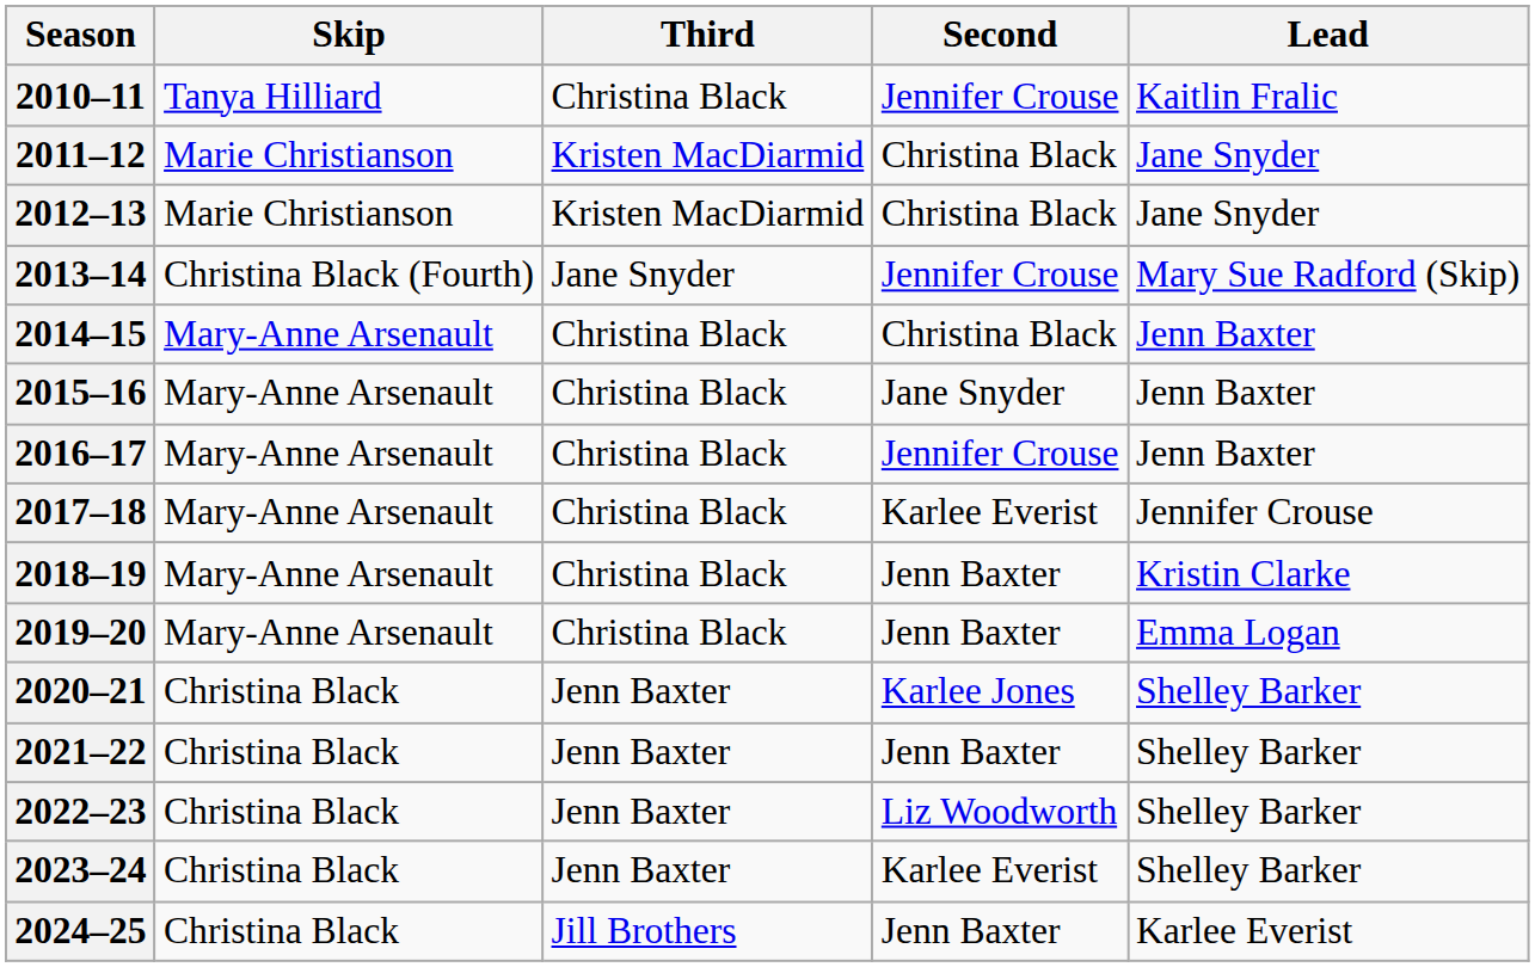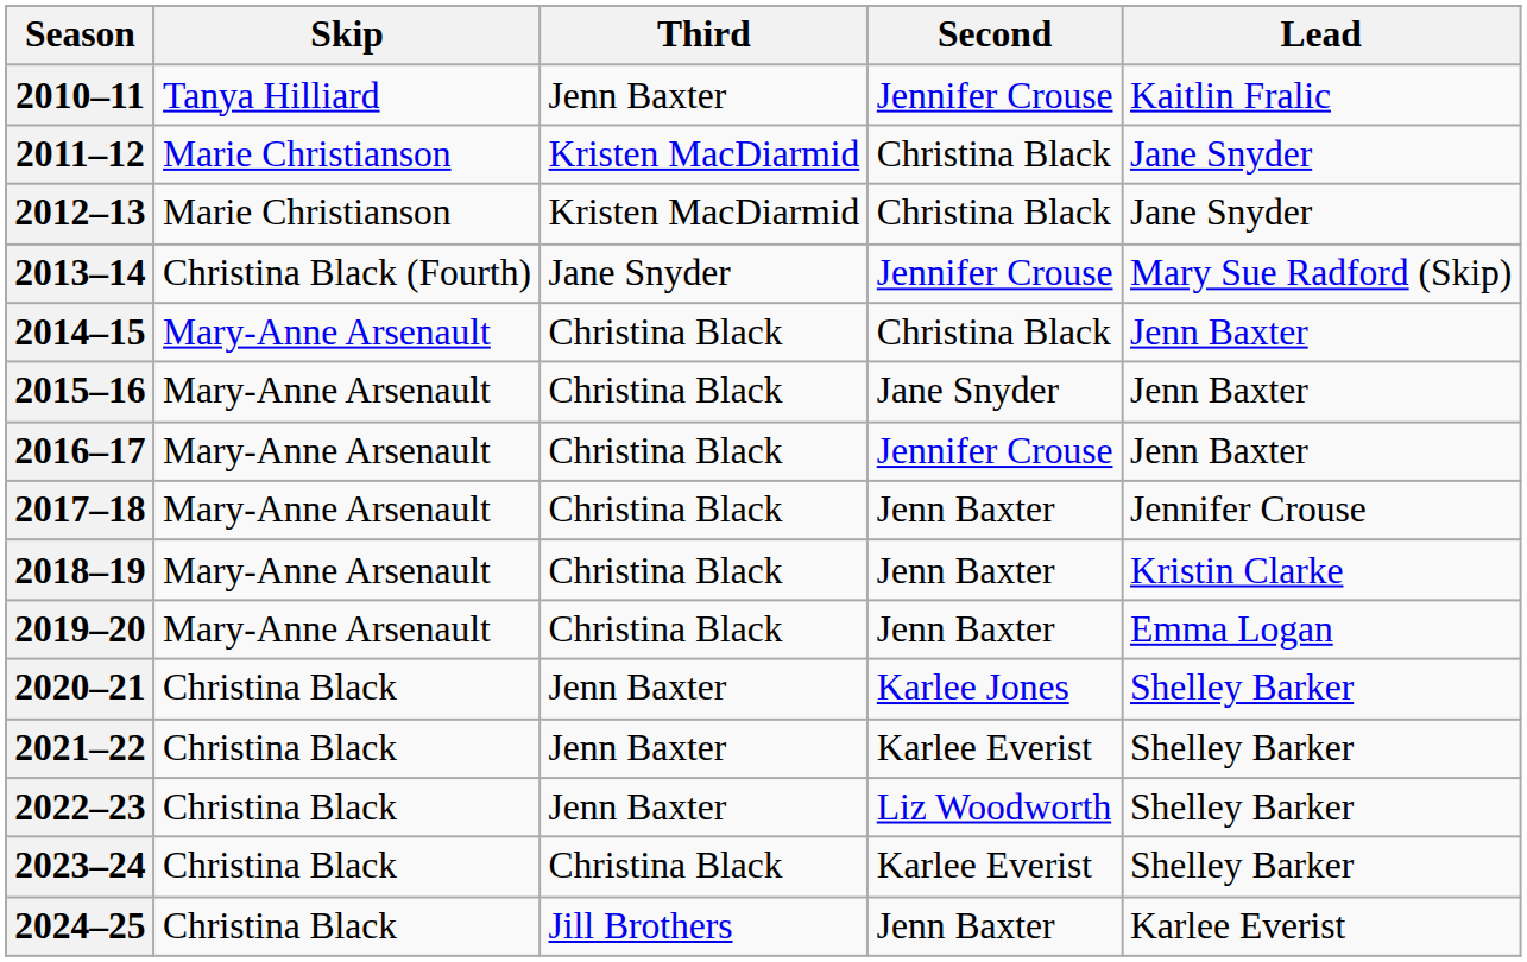 <table class="wikitable">
 <tr>
 <th scope="col">Season</th>
 <th scope="col">Skip</th>
 <th scope="col">Third</th>
 <th scope="col">Second</th>
 <th scope="col">Lead</th>
 </tr>
 <tr>
 <th scope="row">2010–11</th>
 <td><a href='#'>Tanya Hilliard</a></td>
-<td>Christina Black</td>
+<td>Jenn Baxter</td>
 <td><a href='#'>Jennifer Crouse</a></td>
 <td><a href='#'>Kaitlin Fralic</a></td>
 </tr>
 <tr>
 <th scope="row">2011–12</th>
 <td><a href='#'>Marie Christianson</a></td>
 <td><a href='#'>Kristen MacDiarmid</a></td>
 <td>Christina Black</td>
 <td><a href='#'>Jane Snyder</a></td>
 </tr>
 <tr>
 <th scope="row">2012–13</th>
 <td>Marie Christianson</td>
 <td>Kristen MacDiarmid</td>
 <td>Christina Black</td>
 <td>Jane Snyder</td>
 </tr>
 <tr>
 <th scope="row">2013–14</th>
 <td>Christina Black (Fourth)</td>
 <td>Jane Snyder</td>
 <td><a href='#'>Jennifer Crouse</a></td>
 <td><a href='#'>Mary Sue Radford</a> (Skip)</td>
 </tr>
 <tr>
 <th scope="row">2014–15</th>
 <td><a href='#'>Mary-Anne Arsenault</a></td>
 <td>Christina Black</td>
 <td>Christina Black</td>
 <td><a href='#'>Jenn Baxter</a></td>
 </tr>
 <tr>
 <th scope="row">2015–16</th>
 <td>Mary-Anne Arsenault</td>
 <td>Christina Black</td>
 <td>Jane Snyder</td>
 <td>Jenn Baxter</td>
 </tr>
 <tr>
 <th scope="row">2016–17</th>
 <td>Mary-Anne Arsenault</td>
 <td>Christina Black</td>
 <td><a href='#'>Jennifer Crouse</a></td>
 <td>Jenn Baxter</td>
 </tr>
 <tr>
 <th scope="row">2017–18</th>
 <td>Mary-Anne Arsenault</td>
 <td>Christina Black</td>
-<td>Karlee Everist</td>
+<td>Jenn Baxter</td>
 <td>Jennifer Crouse</td>
 </tr>
 <tr>
 <th scope="row">2018–19</th>
 <td>Mary-Anne Arsenault</td>
 <td>Christina Black</td>
 <td>Jenn Baxter</td>
 <td><a href='#'>Kristin Clarke</a></td>
 </tr>
 <tr>
 <th scope="row">2019–20</th>
 <td>Mary-Anne Arsenault</td>
 <td>Christina Black</td>
 <td>Jenn Baxter</td>
 <td><a href='#'>Emma Logan</a></td>
 </tr>
 <tr>
 <th scope="row">2020–21</th>
 <td>Christina Black</td>
 <td>Jenn Baxter</td>
 <td><a href='#'>Karlee Jones</a></td>
 <td><a href='#'>Shelley Barker</a></td>
 </tr>
 <tr>
 <th scope="row">2021–22</th>
 <td>Christina Black</td>
 <td>Jenn Baxter</td>
-<td>Jenn Baxter</td>
+<td>Karlee Everist</td>
 <td>Shelley Barker</td>
 </tr>
 <tr>
 <th scope="row">2022–23</th>
 <td>Christina Black</td>
 <td>Jenn Baxter</td>
 <td><a href='#'>Liz Woodworth</a></td>
 <td>Shelley Barker</td>
 </tr>
 <tr>
 <th scope="row">2023–24</th>
 <td>Christina Black</td>
-<td>Jenn Baxter</td>
+<td>Christina Black</td>
 <td>Karlee Everist</td>
 <td>Shelley Barker</td>
 </tr>
 <tr>
 <th scope="row">2024–25</th>
 <td>Christina Black</td>
 <td><a href='#'>Jill Brothers</a></td>
 <td>Jenn Baxter</td>
 <td>Karlee Everist</td>
 </tr>
 </table>
